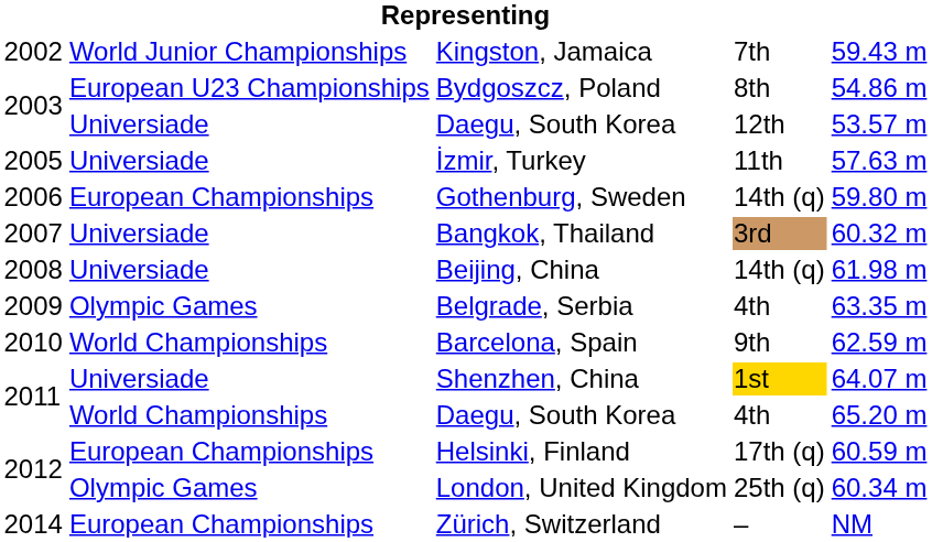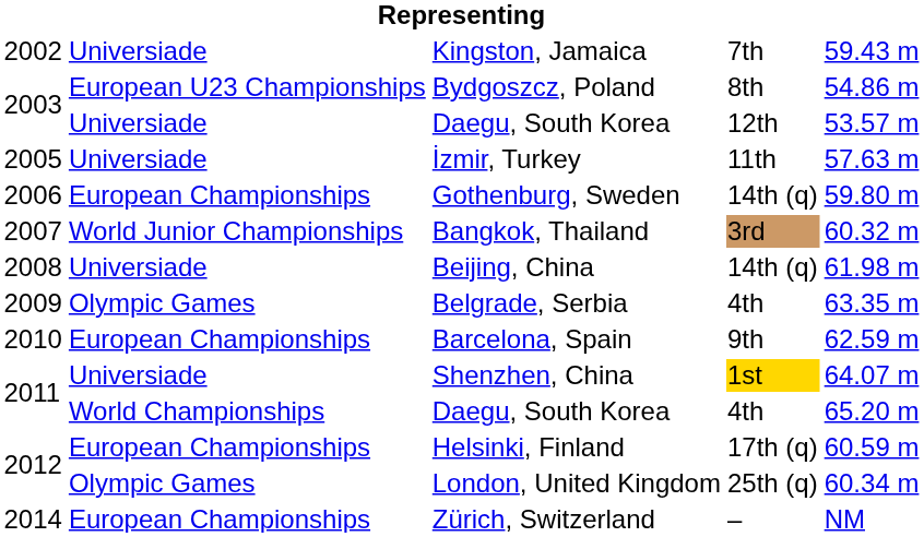 <table>
 <tr>
 <th colspan="6">Representing </th>
 </tr>
 <tr>
 <td>2002</td>
-<td><a href='#'>World Junior Championships</a></td>
+<td><a href='#'>Universiade</a></td>
 <td><a href='#'>Kingston</a>, Jamaica</td>
 <td>7th</td>
 <td><a href='#'>59.43 m</a></td>
 </tr>
 <tr>
 <td rowspan=2>2003</td>
 <td><a href='#'>European U23 Championships</a></td>
 <td><a href='#'>Bydgoszcz</a>, Poland</td>
 <td>8th</td>
 <td><a href='#'>54.86 m</a></td>
 </tr>
 <tr>
 <td><a href='#'>Universiade</a></td>
 <td><a href='#'>Daegu</a>, South Korea</td>
 <td>12th</td>
 <td><a href='#'>53.57 m</a></td>
 </tr>
 <tr>
 <td>2005</td>
 <td><a href='#'>Universiade</a></td>
 <td><a href='#'>İzmir</a>, Turkey</td>
 <td>11th</td>
 <td><a href='#'>57.63 m</a></td>
 </tr>
 <tr>
 <td>2006</td>
 <td><a href='#'>European Championships</a></td>
 <td><a href='#'>Gothenburg</a>, Sweden</td>
 <td>14th (q)</td>
 <td><a href='#'>59.80 m</a></td>
 </tr>
 <tr>
 <td>2007</td>
-<td><a href='#'>Universiade</a></td>
+<td><a href='#'>World Junior Championships</a></td>
 <td><a href='#'>Bangkok</a>, Thailand</td>
 <td bgcolor="cc9966">3rd</td>
 <td><a href='#'>60.32 m</a></td>
 </tr>
 <tr>
 <td>2008</td>
 <td><a href='#'>Universiade</a></td>
 <td><a href='#'>Beijing</a>, China</td>
 <td>14th (q)</td>
 <td><a href='#'>61.98 m</a></td>
 </tr>
 <tr>
 <td>2009</td>
 <td><a href='#'>Olympic Games</a></td>
 <td><a href='#'>Belgrade</a>, Serbia</td>
 <td>4th</td>
 <td><a href='#'>63.35 m</a></td>
 </tr>
 <tr>
 <td>2010</td>
-<td><a href='#'>World Championships</a></td>
+<td><a href='#'>European Championships</a></td>
 <td><a href='#'>Barcelona</a>, Spain</td>
 <td>9th</td>
 <td><a href='#'>62.59 m</a></td>
 </tr>
 <tr>
 <td rowspan=2>2011</td>
 <td><a href='#'>Universiade</a></td>
 <td><a href='#'>Shenzhen</a>, China</td>
 <td bgcolor="gold">1st</td>
 <td><a href='#'>64.07 m</a></td>
 </tr>
 <tr>
 <td><a href='#'>World Championships</a></td>
 <td><a href='#'>Daegu</a>, South Korea</td>
 <td>4th</td>
 <td><a href='#'>65.20 m</a></td>
 </tr>
 <tr>
 <td rowspan=2>2012</td>
 <td><a href='#'>European Championships</a></td>
 <td><a href='#'>Helsinki</a>, Finland</td>
 <td>17th (q)</td>
 <td><a href='#'>60.59 m</a></td>
 </tr>
 <tr>
 <td><a href='#'>Olympic Games</a></td>
 <td><a href='#'>London</a>, United Kingdom</td>
 <td>25th (q)</td>
 <td><a href='#'>60.34 m</a></td>
 </tr>
 <tr>
 <td>2014</td>
 <td><a href='#'>European Championships</a></td>
 <td><a href='#'>Zürich</a>, Switzerland</td>
 <td>–</td>
 <td><a href='#'>NM</a></td>
 </tr>
 </table>
